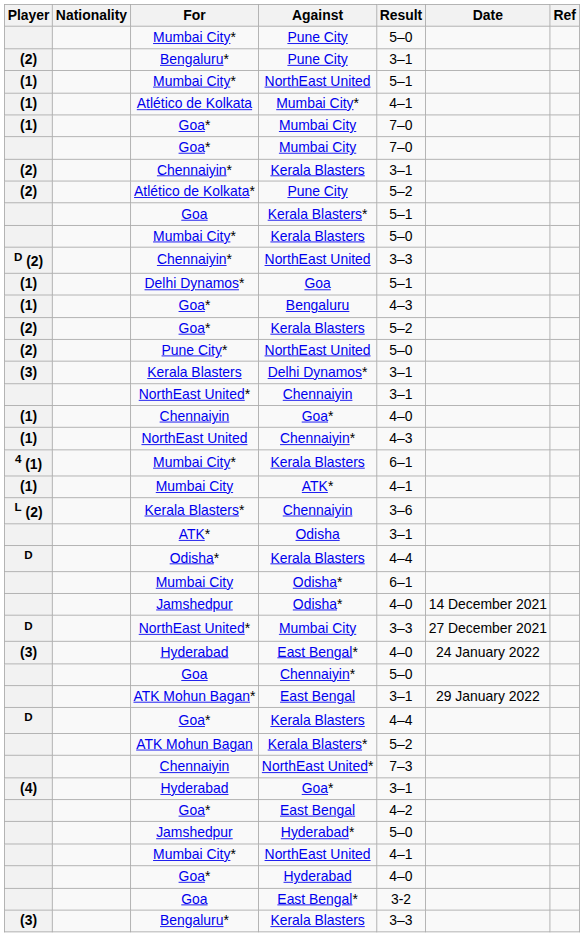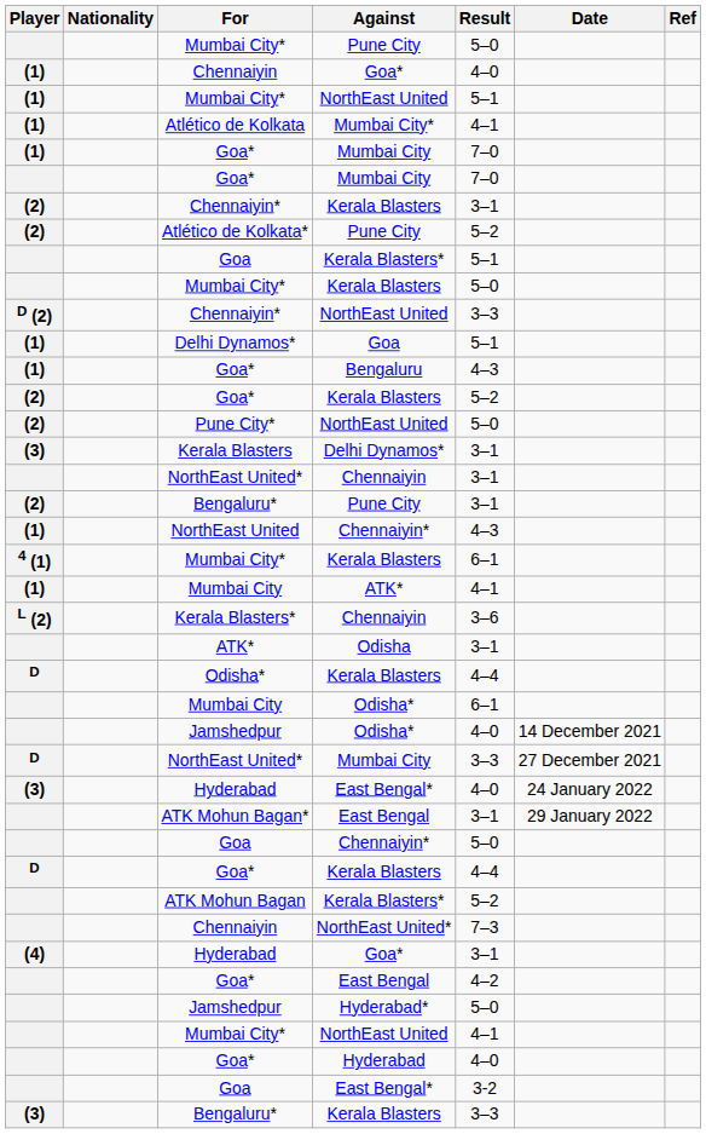 <table class="wikitable sortable plainrowheaders" style="text-align:center">
 <tr>
 <th scope="col">Player</th>
 <th scope="col">Nationality</th>
 <th scope="col">For</th>
 <th scope="col">Against</th>
 <th scope="col" align="center">Result</th>
 <th scope="col">Date</th>
 <th scope="col" class="unsortable" align="center">Ref</th>
 </tr>
 <tr>
 <th scope="row"></th>
 <td></td>
 <td><a href='#'>Mumbai City</a>*</td>
 <td><a href='#'>Pune City</a></td>
 <td>5–0</td>
 <td></td>
 <td></td>
 </tr>
 <tr>
-<th scope="row"> (2)</th>
+<th scope="row"> (1)</th>
 <td></td>
-<td><a href='#'>Bengaluru</a>*</td>
-<td><a href='#'>Pune City</a></td>
-<td>3–1</td>
+<td><a href='#'>Chennaiyin</a></td>
+<td><a href='#'>Goa</a>*</td>
+<td>4–0</td>
 <td></td>
 <td></td>
 </tr>
 <tr>
 <th scope="row"> (1)</th>
 <td></td>
 <td><a href='#'>Mumbai City</a>*</td>
 <td><a href='#'>NorthEast United</a></td>
 <td>5–1</td>
 <td></td>
 <td></td>
 </tr>
 <tr>
 <th scope="row"> (1)</th>
 <td></td>
 <td><a href='#'>Atlético de Kolkata</a></td>
 <td><a href='#'>Mumbai City</a>*</td>
 <td>4–1</td>
 <td></td>
 <td></td>
 </tr>
 <tr>
 <th scope="row"> (1)</th>
 <td></td>
 <td><a href='#'>Goa</a>*</td>
 <td><a href='#'>Mumbai City</a></td>
 <td>7–0</td>
 <td></td>
 <td></td>
 </tr>
 <tr>
 <th scope="row"></th>
 <td></td>
 <td><a href='#'>Goa</a>*</td>
 <td><a href='#'>Mumbai City</a></td>
 <td>7–0</td>
 <td></td>
 <td></td>
 </tr>
 <tr>
 <th scope="row"> (2)</th>
 <td></td>
 <td><a href='#'>Chennaiyin</a>*</td>
 <td><a href='#'>Kerala Blasters</a></td>
 <td>3–1</td>
 <td></td>
 <td></td>
 </tr>
 <tr>
 <th scope="row"> (2)</th>
 <td></td>
 <td><a href='#'>Atlético de Kolkata</a>*</td>
 <td><a href='#'>Pune City</a></td>
 <td>5–2</td>
 <td></td>
 <td></td>
 </tr>
 <tr>
 <th scope="row"></th>
 <td></td>
 <td><a href='#'>Goa</a></td>
 <td><a href='#'>Kerala Blasters</a>*</td>
 <td>5–1</td>
 <td></td>
 <td></td>
 </tr>
 <tr>
 <th scope="row"></th>
 <td></td>
 <td><a href='#'>Mumbai City</a>*</td>
 <td><a href='#'>Kerala Blasters</a></td>
 <td>5–0</td>
 <td></td>
 <td></td>
 </tr>
 <tr>
 <th scope="row"><sup>D</sup> (2)</th>
 <td></td>
 <td><a href='#'>Chennaiyin</a>*</td>
 <td><a href='#'>NorthEast United</a></td>
 <td>3–3</td>
 <td></td>
 <td></td>
 </tr>
 <tr>
 <th scope="row"> (1)</th>
 <td></td>
 <td><a href='#'>Delhi Dynamos</a>*</td>
 <td><a href='#'>Goa</a></td>
 <td>5–1</td>
 <td></td>
 <td></td>
 </tr>
 <tr>
 <th scope="row"> (1)</th>
 <td></td>
 <td><a href='#'>Goa</a>*</td>
 <td><a href='#'>Bengaluru</a></td>
 <td>4–3</td>
 <td></td>
 <td></td>
 </tr>
 <tr>
 <th scope="row"> (2)</th>
 <td></td>
 <td><a href='#'>Goa</a>*</td>
 <td><a href='#'>Kerala Blasters</a></td>
 <td>5–2</td>
 <td></td>
 <td></td>
 </tr>
 <tr>
 <th scope="row"> (2)</th>
 <td></td>
 <td><a href='#'>Pune City</a>*</td>
 <td><a href='#'>NorthEast United</a></td>
 <td>5–0</td>
 <td></td>
 <td></td>
 </tr>
 <tr>
 <th scope="row"> (3)</th>
 <td></td>
 <td><a href='#'>Kerala Blasters</a></td>
 <td><a href='#'>Delhi Dynamos</a>*</td>
 <td>3–1</td>
 <td></td>
 <td></td>
 </tr>
 <tr>
 <th scope="row"></th>
 <td></td>
 <td><a href='#'>NorthEast United</a>*</td>
 <td><a href='#'>Chennaiyin</a></td>
 <td>3–1</td>
 <td></td>
 <td></td>
 </tr>
 <tr>
-<th scope="row"> (1)</th>
+<th scope="row"> (2)</th>
 <td></td>
-<td><a href='#'>Chennaiyin</a></td>
-<td><a href='#'>Goa</a>*</td>
-<td>4–0</td>
+<td><a href='#'>Bengaluru</a>*</td>
+<td><a href='#'>Pune City</a></td>
+<td>3–1</td>
 <td></td>
 <td></td>
 </tr>
 <tr>
 <th scope="row"> (1)</th>
 <td></td>
 <td><a href='#'>NorthEast United</a></td>
 <td><a href='#'>Chennaiyin</a>*</td>
 <td>4–3</td>
 <td></td>
 <td></td>
 </tr>
 <tr>
 <th scope="row"><sup>4</sup> (1)</th>
 <td></td>
 <td><a href='#'>Mumbai City</a>*</td>
 <td><a href='#'>Kerala Blasters</a></td>
 <td>6–1</td>
 <td></td>
 <td></td>
 </tr>
 <tr>
 <th scope="row"> (1)</th>
 <td></td>
 <td><a href='#'>Mumbai City</a></td>
 <td><a href='#'>ATK</a>*</td>
 <td>4–1</td>
 <td></td>
 <td></td>
 </tr>
 <tr>
 <th scope="row"><sup>L</sup> (2)</th>
 <td></td>
 <td><a href='#'>Kerala Blasters</a>*</td>
 <td><a href='#'>Chennaiyin</a></td>
 <td>3–6</td>
 <td></td>
 <td></td>
 </tr>
 <tr>
 <th scope="row"></th>
 <td></td>
 <td><a href='#'>ATK</a>*</td>
 <td><a href='#'>Odisha</a></td>
 <td>3–1</td>
 <td></td>
 <td></td>
 </tr>
 <tr>
 <th scope="row"><sup>D</sup></th>
 <td></td>
 <td><a href='#'>Odisha</a>*</td>
 <td><a href='#'>Kerala Blasters</a></td>
 <td>4–4</td>
 <td></td>
 <td></td>
 </tr>
 <tr>
 <th scope="row"></th>
 <td></td>
 <td><a href='#'>Mumbai City</a></td>
 <td><a href='#'>Odisha</a>*</td>
 <td>6–1</td>
 <td></td>
 <td></td>
 </tr>
 <tr>
 <th scope="row"></th>
 <td></td>
 <td><a href='#'>Jamshedpur</a></td>
 <td><a href='#'>Odisha</a>*</td>
 <td>4–0</td>
 <td>14 December 2021</td>
 <td></td>
 </tr>
 <tr>
 <th scope="row"><sup>D</sup></th>
 <td></td>
 <td><a href='#'>NorthEast United</a>*</td>
 <td><a href='#'>Mumbai City</a></td>
 <td>3–3</td>
 <td>27 December 2021</td>
 <td></td>
 </tr>
 <tr>
 <th scope="row"> (3)</th>
 <td></td>
 <td><a href='#'>Hyderabad</a></td>
 <td><a href='#'>East Bengal</a>*</td>
 <td>4–0</td>
 <td>24 January 2022</td>
 <td></td>
 </tr>
 <tr>
 <th scope="row"></th>
 <td></td>
-<td><a href='#'>Goa</a></td>
-<td><a href='#'>Chennaiyin</a>*</td>
-<td>5–0</td>
-<td></td>
+<td><a href='#'>ATK Mohun Bagan</a>*</td>
+<td><a href='#'>East Bengal</a></td>
+<td>3–1</td>
+<td>29 January 2022</td>
 <td></td>
 </tr>
 <tr>
 <th scope="row"></th>
 <td></td>
-<td><a href='#'>ATK Mohun Bagan</a>*</td>
-<td><a href='#'>East Bengal</a></td>
-<td>3–1</td>
-<td>29 January 2022</td>
+<td><a href='#'>Goa</a></td>
+<td><a href='#'>Chennaiyin</a>*</td>
+<td>5–0</td>
+<td></td>
 <td></td>
 </tr>
 <tr>
 <th scope="row"><sup>D</sup></th>
 <td></td>
 <td><a href='#'>Goa</a>*</td>
 <td><a href='#'>Kerala Blasters</a></td>
 <td>4–4</td>
 <td></td>
 <td></td>
 </tr>
 <tr>
 <th scope="row"></th>
 <td></td>
 <td><a href='#'>ATK Mohun Bagan</a></td>
 <td><a href='#'>Kerala Blasters</a>*</td>
 <td>5–2</td>
 <td></td>
 <td></td>
 </tr>
 <tr>
 <th scope="row"></th>
 <td></td>
 <td><a href='#'>Chennaiyin</a></td>
 <td><a href='#'>NorthEast United</a>*</td>
 <td>7–3</td>
 <td></td>
 <td></td>
 </tr>
 <tr>
 <th scope="row"> (4)</th>
 <td></td>
 <td><a href='#'>Hyderabad</a></td>
 <td><a href='#'>Goa</a>*</td>
 <td>3–1</td>
 <td></td>
 <td></td>
 </tr>
 <tr>
 <th scope="row"></th>
 <td></td>
 <td><a href='#'>Goa</a>*</td>
 <td><a href='#'>East Bengal</a></td>
 <td>4–2</td>
 <td></td>
 <td></td>
 </tr>
 <tr>
 <th scope="row"></th>
 <td></td>
 <td><a href='#'>Jamshedpur</a></td>
 <td><a href='#'>Hyderabad</a>*</td>
 <td>5–0</td>
 <td></td>
 <td></td>
 </tr>
 <tr>
 <th scope="row"></th>
 <td></td>
 <td><a href='#'>Mumbai City</a>*</td>
 <td><a href='#'>NorthEast United</a></td>
 <td>4–1</td>
 <td></td>
 <td></td>
 </tr>
 <tr>
 <th scope="row"></th>
 <td></td>
 <td><a href='#'>Goa</a>*</td>
 <td><a href='#'>Hyderabad</a></td>
 <td>4–0</td>
 <td></td>
 <td></td>
 </tr>
 <tr>
 <th scope="row"></th>
 <td></td>
 <td><a href='#'>Goa</a></td>
 <td><a href='#'>East Bengal</a>*</td>
 <td>3-2</td>
 <td></td>
 <td></td>
 </tr>
 <tr>
 <th scope="row"> (3)</th>
 <td></td>
 <td><a href='#'>Bengaluru</a>*</td>
 <td><a href='#'>Kerala Blasters</a></td>
 <td>3–3</td>
 <td></td>
 <td></td>
 </tr>
 </table>
